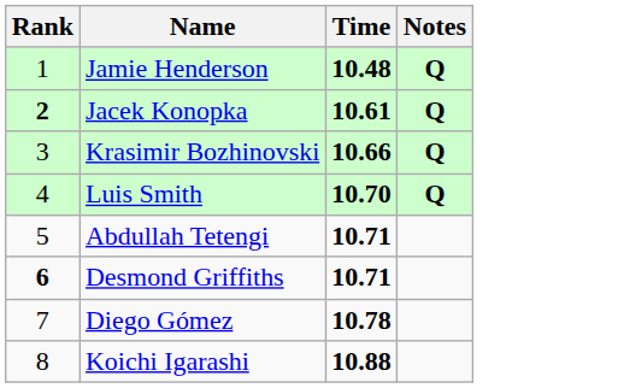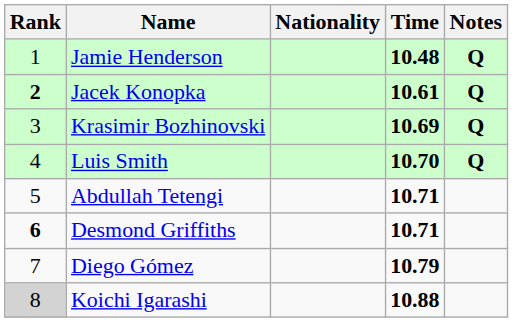 <table class="wikitable sortable" style="text-align:center">
 <tr>
 <th>Rank</th>
 <th>Name</th>
+<th>Nationality</th>
 <th>Time</th>
 <th>Notes</th>
 </tr>
 <tr bgcolor=ccffcc>
 <td>1</td>
 <td align=left><a href='#'>Jamie Henderson</a></td>
+<td align=left></td>
 <td><strong>10.48</strong></td>
 <td><strong>Q</strong></td>
 </tr>
 <tr bgcolor=ccffcc>
 <td><strong>2</strong></td>
 <td align=left><a href='#'>Jacek Konopka</a></td>
+<td align=left></td>
 <td><strong>10.61</strong></td>
 <td><strong>Q</strong></td>
 </tr>
 <tr bgcolor=ccffcc>
 <td>3</td>
 <td align=left><a href='#'>Krasimir Bozhinovski</a></td>
-<td><strong>10.66</strong></td>
+<td align=left></td>
+<td><strong>10.69</strong></td>
 <td><strong>Q</strong></td>
 </tr>
 <tr bgcolor=ccffcc>
 <td>4</td>
 <td align=left><a href='#'>Luis Smith</a></td>
+<td align=left></td>
 <td><strong>10.70</strong></td>
 <td><strong>Q</strong></td>
 </tr>
 <tr>
 <td>5</td>
 <td align=left><a href='#'>Abdullah Tetengi</a></td>
+<td align=left></td>
 <td><strong>10.71</strong></td>
 <td></td>
 </tr>
 <tr>
 <td><strong>6</strong></td>
 <td align=left><a href='#'>Desmond Griffiths</a></td>
+<td align=left></td>
 <td><strong>10.71</strong></td>
 <td></td>
 </tr>
 <tr>
 <td>7</td>
 <td align=left><a href='#'>Diego Gómez</a></td>
-<td><strong>10.78</strong></td>
+<td align=left></td>
+<td><strong>10.79</strong></td>
 <td></td>
 </tr>
 <tr>
-<td>8</td>
+<td style="background: lightgrey;">8</td>
 <td align=left><a href='#'>Koichi Igarashi</a></td>
+<td align=left></td>
 <td><strong>10.88</strong></td>
 <td></td>
 </tr>
 </table>
